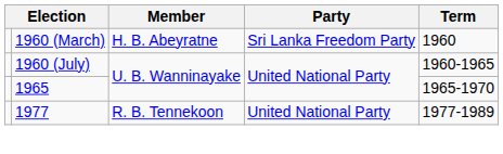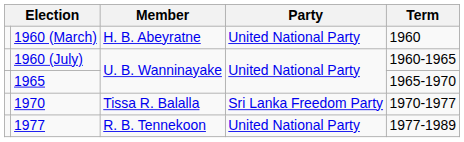 <table class="wikitable">
 <tr>
 <th colspan="2">Election</th>
 <th>Member</th>
 <th>Party</th>
 <th>Term</th>
 </tr>
 <tr>
 <td style="background-color: "></td>
 <td><a href='#'>1960 (March)</a></td>
 <td><a href='#'>H. B. Abeyratne</a></td>
-<td><a href='#'>Sri Lanka Freedom Party</a></td>
+<td><a href='#'>United National Party</a></td>
 <td>1960</td>
 </tr>
 <tr>
 <td style="background-color: "></td>
 <td><a href='#'>1960 (July)</a></td>
 <td rowspan=2><a href='#'>U. B. Wanninayake</a></td>
 <td rowspan=2><a href='#'>United National Party</a></td>
 <td>1960-1965</td>
 </tr>
 <tr>
 <td style="background-color: "></td>
 <td><a href='#'>1965</a></td>
 <td>1965-1970</td>
 </tr>
 <tr>
 <td style="background-color: "></td>
+<td><a href='#'>1970</a></td>
+<td><a href='#'>Tissa R. Balalla</a></td>
+<td><a href='#'>Sri Lanka Freedom Party</a></td>
+<td>1970-1977</td>
+</tr>
+<tr>
+<td style="background-color: "></td>
 <td><a href='#'>1977</a></td>
 <td><a href='#'>R. B. Tennekoon</a></td>
 <td><a href='#'>United National Party</a></td>
 <td>1977-1989</td>
 </tr>
 </table>
